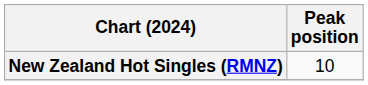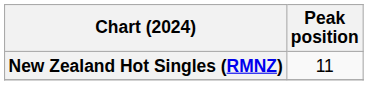 <table class="wikitable sortable plainrowheaders" style="text-align:center">
 <tr>
 <th scope="col">Chart (2024)</th>
 <th scope="col">Peak<br>position</th>
 </tr>
 <tr>
 <th scope="row">New Zealand Hot Singles (<a href='#'>RMNZ</a>)</th>
-<td>10</td>
+<td>11</td>
 </tr>
 <tr>
 </tr>
 <tr>
 </tr>
 </table>
